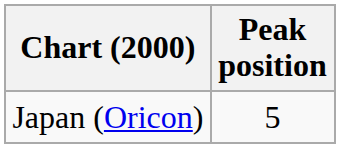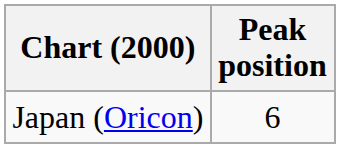 <table class="wikitable sortable plainrowheaders">
 <tr>
 <th scope="col">Chart (2000)</th>
 <th scope="col">Peak<br>position</th>
 </tr>
 <tr>
 <td>Japan (<a href='#'>Oricon</a>)</td>
-<td style="text-align:center;">5</td>
+<td style="text-align:center;">6</td>
 </tr>
 </table>
